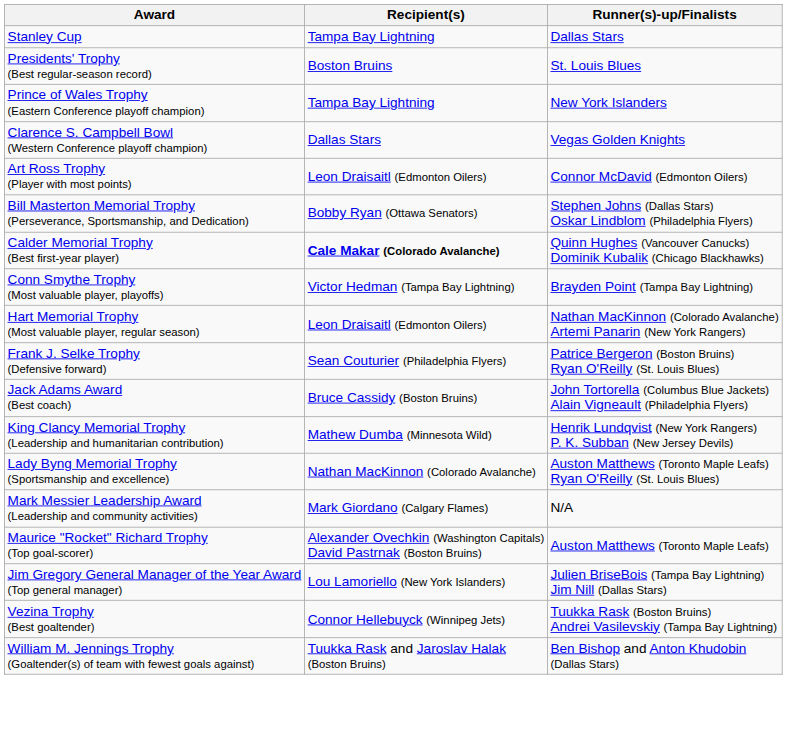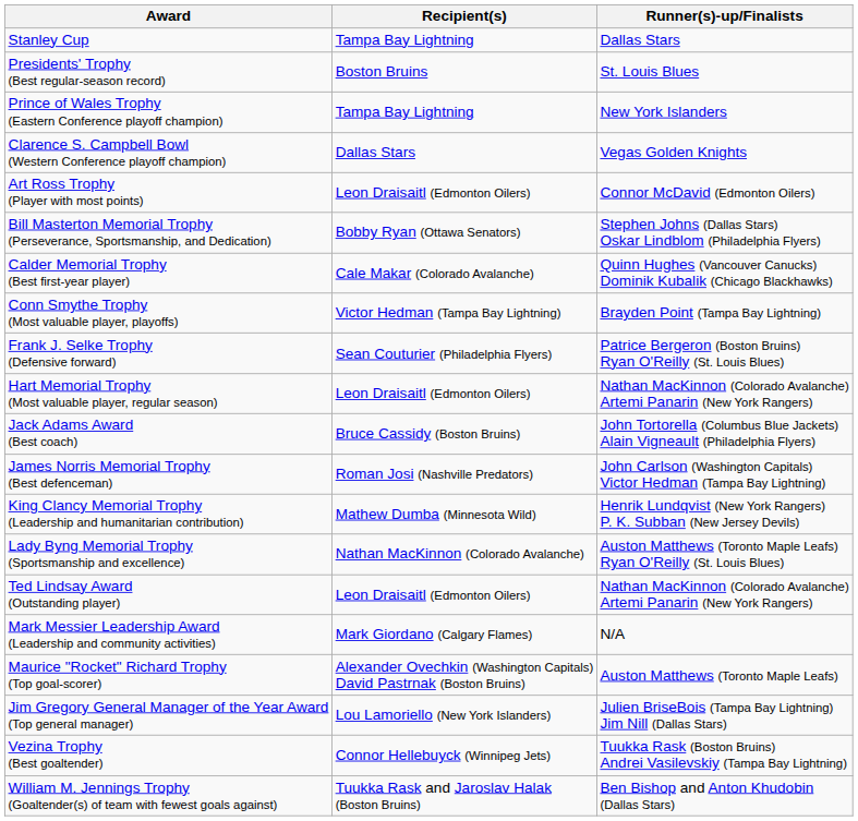 <table class="wikitable">
 <tr>
 <th>Award</th>
 <th>Recipient(s)</th>
 <th>Runner(s)-up/Finalists</th>
 </tr>
 <tr>
 <td><a href='#'>Stanley Cup</a></td>
 <td><a href='#'>Tampa Bay Lightning</a></td>
 <td><a href='#'>Dallas Stars</a></td>
 </tr>
 <tr>
 <td><a href='#'>Presidents' Trophy</a><br><small>(Best regular-season record)</small></td>
 <td><a href='#'>Boston Bruins</a></td>
 <td><a href='#'>St. Louis Blues</a></td>
 </tr>
 <tr>
 <td><a href='#'>Prince of Wales Trophy</a><br><small>(Eastern Conference playoff champion)</small></td>
 <td><a href='#'>Tampa Bay Lightning</a></td>
 <td><a href='#'>New York Islanders</a></td>
 </tr>
 <tr>
 <td><a href='#'>Clarence S. Campbell Bowl</a><br><small>(Western Conference playoff champion)</small></td>
 <td><a href='#'>Dallas Stars</a></td>
 <td><a href='#'>Vegas Golden Knights</a></td>
 </tr>
 <tr>
 <td><a href='#'>Art Ross Trophy</a><br><small>(Player with most points)</small></td>
 <td><a href='#'>Leon Draisaitl</a> <small>(Edmonton Oilers)</small></td>
 <td><a href='#'>Connor McDavid</a> <small>(Edmonton Oilers)</small></td>
 </tr>
 <tr>
 <td><a href='#'>Bill Masterton Memorial Trophy</a><br><small>(Perseverance, Sportsmanship, and Dedication)</small></td>
 <td><a href='#'>Bobby Ryan</a> <small>(Ottawa Senators)</small></td>
 <td><a href='#'>Stephen Johns</a> <small>(Dallas Stars)</small><br><a href='#'>Oskar Lindblom</a> <small>(Philadelphia Flyers)</small><br></td>
 </tr>
 <tr>
 <td><a href='#'>Calder Memorial Trophy</a><br><small>(Best first-year player)</small></td>
-<td><strong><a href='#'>Cale Makar</a> <small>(Colorado Avalanche) </small></strong></td>
+<td><a href='#'>Cale Makar</a> <small>(Colorado Avalanche) </small></td>
 <td><a href='#'>Quinn Hughes</a> <small>(Vancouver Canucks)</small><br><a href='#'>Dominik Kubalik</a> <small>(Chicago Blackhawks)</small><br></td>
 </tr>
 <tr>
 <td><a href='#'>Conn Smythe Trophy</a><br><small>(Most valuable player, playoffs)</small></td>
 <td><a href='#'>Victor Hedman</a> <small>(Tampa Bay Lightning) </small></td>
 <td><a href='#'>Brayden Point</a> <small>(Tampa Bay Lightning) </small></td>
 </tr>
 <tr>
+<td><a href='#'>Frank J. Selke Trophy</a><br><small>(Defensive forward)</small></td>
+<td><a href='#'>Sean Couturier</a> <small>(Philadelphia Flyers)</small></td>
+<td><a href='#'>Patrice Bergeron</a> <small>(Boston Bruins)</small><br><a href='#'>Ryan O'Reilly</a> <small>(St. Louis Blues)</small></td>
+</tr>
+<tr>
 <td><a href='#'>Hart Memorial Trophy</a><br><small>(Most valuable player, regular season)</small></td>
 <td><a href='#'>Leon Draisaitl</a> <small>(Edmonton Oilers) </small></td>
 <td><a href='#'>Nathan MacKinnon</a> <small>(Colorado Avalanche)</small><br><a href='#'>Artemi Panarin</a> <small>(New York Rangers)</small></td>
 </tr>
 <tr>
-<td><a href='#'>Frank J. Selke Trophy</a><br><small>(Defensive forward)</small></td>
-<td><a href='#'>Sean Couturier</a> <small>(Philadelphia Flyers)</small></td>
-<td><a href='#'>Patrice Bergeron</a> <small>(Boston Bruins)</small><br><a href='#'>Ryan O'Reilly</a> <small>(St. Louis Blues)</small></td>
-</tr>
-<tr>
 <td><a href='#'>Jack Adams Award</a><br><small>(Best coach)</small></td>
 <td><a href='#'>Bruce Cassidy</a> <small>(Boston Bruins)</small></td>
 <td><a href='#'>John Tortorella</a> <small>(Columbus Blue Jackets)</small><br><a href='#'>Alain Vigneault</a> <small>(Philadelphia Flyers)</small></td>
+</tr>
+<tr>
+<td><a href='#'>James Norris Memorial Trophy</a><br><small>(Best defenceman)</small></td>
+<td><a href='#'>Roman Josi</a> <small>(Nashville Predators) </small></td>
+<td><a href='#'>John Carlson</a> <small>(Washington Capitals)</small><br><a href='#'>Victor Hedman</a> <small>(Tampa Bay Lightning)</small></td>
 </tr>
 <tr>
 <td><a href='#'>King Clancy Memorial Trophy</a><br><small>(Leadership and humanitarian contribution)</small></td>
 <td><a href='#'>Mathew Dumba</a> <small>(Minnesota Wild)</small></td>
 <td><a href='#'>Henrik Lundqvist</a> <small>(New York Rangers)</small><br><a href='#'>P. K. Subban</a> <small>(New Jersey Devils)</small></td>
 </tr>
 <tr>
 <td><a href='#'>Lady Byng Memorial Trophy</a><br><small>(Sportsmanship and excellence)</small></td>
 <td><a href='#'>Nathan MacKinnon</a> <small>(Colorado Avalanche)</small></td>
 <td><a href='#'>Auston Matthews</a> <small>(Toronto Maple Leafs)</small><br><a href='#'>Ryan O'Reilly</a> <small>(St. Louis Blues)</small></td>
+</tr>
+<tr>
+<td><a href='#'>Ted Lindsay Award</a><br><small>(Outstanding player)</small></td>
+<td><a href='#'>Leon Draisaitl</a> <small>(Edmonton Oilers)</small></td>
+<td><a href='#'>Nathan MacKinnon</a> <small>(Colorado Avalanche)</small><br><a href='#'>Artemi Panarin</a> <small>(New York Rangers)</small></td>
 </tr>
 <tr>
 <td><a href='#'>Mark Messier Leadership Award</a><br><small>(Leadership and community activities)</small></td>
 <td><a href='#'>Mark Giordano</a> <small>(Calgary Flames)</small></td>
 <td>N/A</td>
 </tr>
 <tr>
 <td><a href='#'>Maurice "Rocket" Richard Trophy</a><br><small>(Top goal-scorer)</small></td>
 <td><a href='#'>Alexander Ovechkin</a> <small>(Washington Capitals)</small><br><a href='#'>David Pastrnak</a> <small>(Boston Bruins)</small></td>
 <td><a href='#'>Auston Matthews</a> <small>(Toronto Maple Leafs)</small></td>
 </tr>
 <tr>
 <td><a href='#'>Jim Gregory General Manager of the Year Award</a><br><small>(Top general manager)</small></td>
 <td><a href='#'>Lou Lamoriello</a> <small>(New York Islanders)</small></td>
 <td><a href='#'>Julien BriseBois</a> <small>(Tampa Bay Lightning)</small><br><a href='#'>Jim Nill</a> <small>(Dallas Stars)</small></td>
 </tr>
 <tr>
 <td><a href='#'>Vezina Trophy</a><br><small>(Best goaltender)</small></td>
 <td><a href='#'>Connor Hellebuyck</a> <small>(Winnipeg Jets) </small></td>
 <td><a href='#'>Tuukka Rask</a> <small>(Boston Bruins)</small><br><a href='#'>Andrei Vasilevskiy</a> <small>(Tampa Bay Lightning)</small></td>
 </tr>
 <tr>
 <td><a href='#'>William M. Jennings Trophy</a><br><small>(Goaltender(s) of team with fewest goals against)</small></td>
 <td><a href='#'>Tuukka Rask</a> and <a href='#'>Jaroslav Halak</a><br><small>(Boston Bruins)</small></td>
 <td><a href='#'>Ben Bishop</a> and <a href='#'>Anton Khudobin</a><br><small>(Dallas Stars)</small></td>
 </tr>
 </table>
